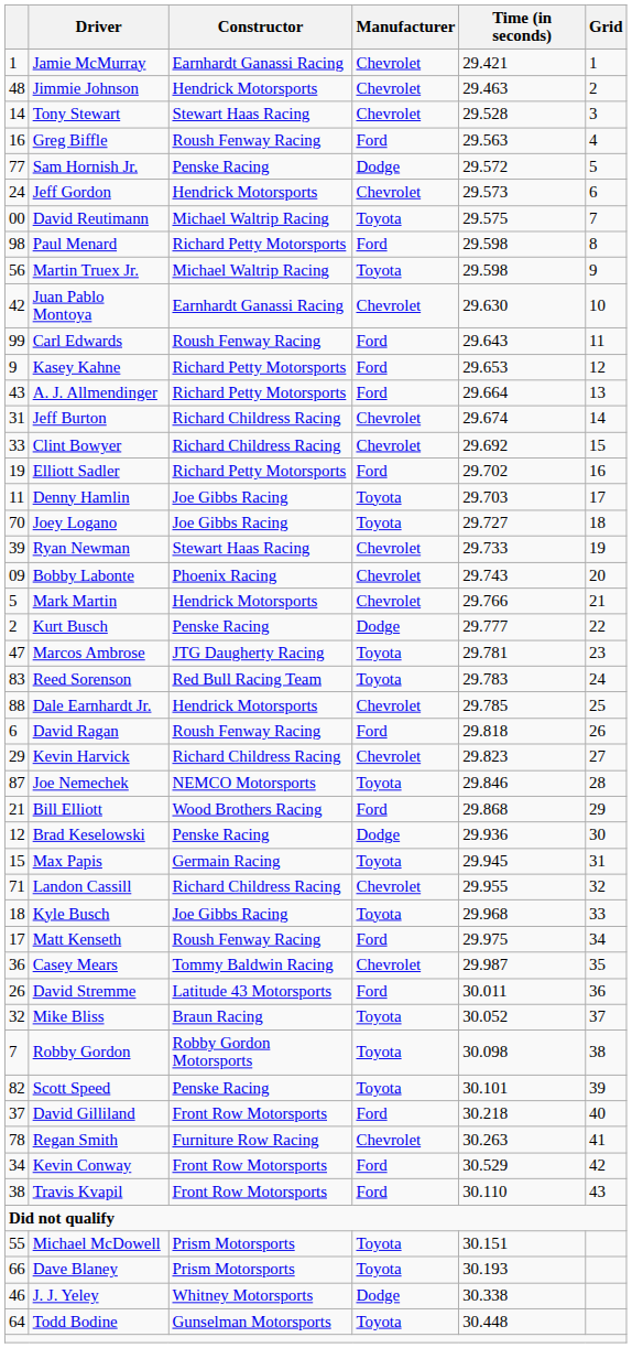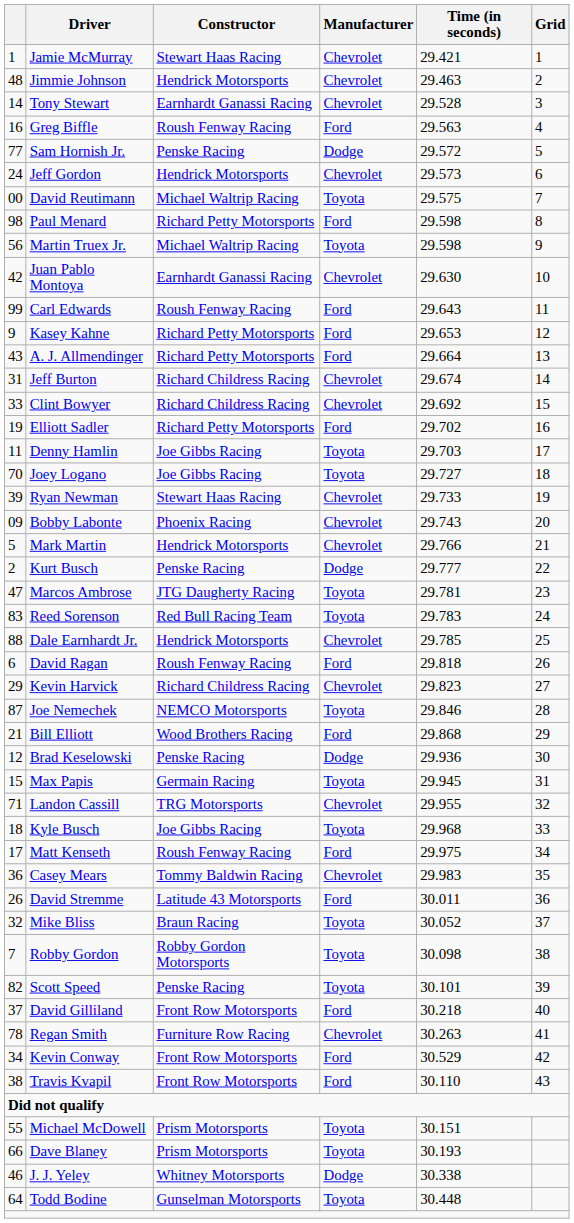 <table class=" sortable wikitable" border="1">
 <tr>
 <th></th>
 <th>Driver</th>
 <th>Constructor</th>
 <th>Manufacturer</th>
 <th>Time (in seconds)</th>
 <th>Grid</th>
 </tr>
 <tr>
 <td>1</td>
 <td><a href='#'>Jamie McMurray</a></td>
-<td><a href='#'>Earnhardt Ganassi Racing</a></td>
+<td><a href='#'>Stewart Haas Racing</a></td>
 <td><a href='#'>Chevrolet</a></td>
 <td>29.421</td>
 <td>1</td>
 </tr>
 <tr>
 <td>48</td>
 <td><a href='#'>Jimmie Johnson</a></td>
 <td><a href='#'>Hendrick Motorsports</a></td>
 <td><a href='#'>Chevrolet</a></td>
 <td>29.463</td>
 <td>2</td>
 </tr>
 <tr>
 <td>14</td>
 <td><a href='#'>Tony Stewart</a></td>
-<td><a href='#'>Stewart Haas Racing</a></td>
+<td><a href='#'>Earnhardt Ganassi Racing</a></td>
 <td><a href='#'>Chevrolet</a></td>
 <td>29.528</td>
 <td>3</td>
 </tr>
 <tr>
 <td>16</td>
 <td><a href='#'>Greg Biffle</a></td>
 <td><a href='#'>Roush Fenway Racing</a></td>
 <td><a href='#'>Ford</a></td>
 <td>29.563</td>
 <td>4</td>
 </tr>
 <tr>
 <td>77</td>
 <td><a href='#'>Sam Hornish Jr.</a></td>
 <td><a href='#'>Penske Racing</a></td>
 <td><a href='#'>Dodge</a></td>
 <td>29.572</td>
 <td>5</td>
 </tr>
 <tr>
 <td>24</td>
 <td><a href='#'>Jeff Gordon</a></td>
 <td><a href='#'>Hendrick Motorsports</a></td>
 <td><a href='#'>Chevrolet</a></td>
 <td>29.573</td>
 <td>6</td>
 </tr>
 <tr>
 <td>00</td>
 <td><a href='#'>David Reutimann</a></td>
 <td><a href='#'>Michael Waltrip Racing</a></td>
 <td><a href='#'>Toyota</a></td>
 <td>29.575</td>
 <td>7</td>
 </tr>
 <tr>
 <td>98</td>
 <td><a href='#'>Paul Menard</a></td>
 <td><a href='#'>Richard Petty Motorsports</a></td>
 <td><a href='#'>Ford</a></td>
 <td>29.598</td>
 <td>8</td>
 </tr>
 <tr>
 <td>56</td>
 <td><a href='#'>Martin Truex Jr.</a></td>
 <td><a href='#'>Michael Waltrip Racing</a></td>
 <td><a href='#'>Toyota</a></td>
 <td>29.598</td>
 <td>9</td>
 </tr>
 <tr>
 <td>42</td>
 <td><a href='#'>Juan Pablo Montoya</a></td>
 <td><a href='#'>Earnhardt Ganassi Racing</a></td>
 <td><a href='#'>Chevrolet</a></td>
 <td>29.630</td>
 <td>10</td>
 </tr>
 <tr>
 <td>99</td>
 <td><a href='#'>Carl Edwards</a></td>
 <td><a href='#'>Roush Fenway Racing</a></td>
 <td><a href='#'>Ford</a></td>
 <td>29.643</td>
 <td>11</td>
 </tr>
 <tr>
 <td>9</td>
 <td><a href='#'>Kasey Kahne</a></td>
 <td><a href='#'>Richard Petty Motorsports</a></td>
 <td><a href='#'>Ford</a></td>
 <td>29.653</td>
 <td>12</td>
 </tr>
 <tr>
 <td>43</td>
 <td><a href='#'>A. J. Allmendinger</a></td>
 <td><a href='#'>Richard Petty Motorsports</a></td>
 <td><a href='#'>Ford</a></td>
 <td>29.664</td>
 <td>13</td>
 </tr>
 <tr>
 <td>31</td>
 <td><a href='#'>Jeff Burton</a></td>
 <td><a href='#'>Richard Childress Racing</a></td>
 <td><a href='#'>Chevrolet</a></td>
 <td>29.674</td>
 <td>14</td>
 </tr>
 <tr>
 <td>33</td>
 <td><a href='#'>Clint Bowyer</a></td>
 <td><a href='#'>Richard Childress Racing</a></td>
 <td><a href='#'>Chevrolet</a></td>
 <td>29.692</td>
 <td>15</td>
 </tr>
 <tr>
 <td>19</td>
 <td><a href='#'>Elliott Sadler</a></td>
 <td><a href='#'>Richard Petty Motorsports</a></td>
 <td><a href='#'>Ford</a></td>
 <td>29.702</td>
 <td>16</td>
 </tr>
 <tr>
 <td>11</td>
 <td><a href='#'>Denny Hamlin</a></td>
 <td><a href='#'>Joe Gibbs Racing</a></td>
 <td><a href='#'>Toyota</a></td>
 <td>29.703</td>
 <td>17</td>
 </tr>
 <tr>
 <td>70</td>
 <td><a href='#'>Joey Logano</a></td>
 <td><a href='#'>Joe Gibbs Racing</a></td>
 <td><a href='#'>Toyota</a></td>
 <td>29.727</td>
 <td>18</td>
 </tr>
 <tr>
 <td>39</td>
 <td><a href='#'>Ryan Newman</a></td>
 <td><a href='#'>Stewart Haas Racing</a></td>
 <td><a href='#'>Chevrolet</a></td>
 <td>29.733</td>
 <td>19</td>
 </tr>
 <tr>
 <td>09</td>
 <td><a href='#'>Bobby Labonte</a></td>
 <td><a href='#'>Phoenix Racing</a></td>
 <td><a href='#'>Chevrolet</a></td>
 <td>29.743</td>
 <td>20</td>
 </tr>
 <tr>
 <td>5</td>
 <td><a href='#'>Mark Martin</a></td>
 <td><a href='#'>Hendrick Motorsports</a></td>
 <td><a href='#'>Chevrolet</a></td>
 <td>29.766</td>
 <td>21</td>
 </tr>
 <tr>
 <td>2</td>
 <td><a href='#'>Kurt Busch</a></td>
 <td><a href='#'>Penske Racing</a></td>
 <td><a href='#'>Dodge</a></td>
 <td>29.777</td>
 <td>22</td>
 </tr>
 <tr>
 <td>47</td>
 <td><a href='#'>Marcos Ambrose</a></td>
 <td><a href='#'>JTG Daugherty Racing</a></td>
 <td><a href='#'>Toyota</a></td>
 <td>29.781</td>
 <td>23</td>
 </tr>
 <tr>
 <td>83</td>
 <td><a href='#'>Reed Sorenson</a></td>
 <td><a href='#'>Red Bull Racing Team</a></td>
 <td><a href='#'>Toyota</a></td>
 <td>29.783</td>
 <td>24</td>
 </tr>
 <tr>
 <td>88</td>
 <td><a href='#'>Dale Earnhardt Jr.</a></td>
 <td><a href='#'>Hendrick Motorsports</a></td>
 <td><a href='#'>Chevrolet</a></td>
 <td>29.785</td>
 <td>25</td>
 </tr>
 <tr>
 <td>6</td>
 <td><a href='#'>David Ragan</a></td>
 <td><a href='#'>Roush Fenway Racing</a></td>
 <td><a href='#'>Ford</a></td>
 <td>29.818</td>
 <td>26</td>
 </tr>
 <tr>
 <td>29</td>
 <td><a href='#'>Kevin Harvick</a></td>
 <td><a href='#'>Richard Childress Racing</a></td>
 <td><a href='#'>Chevrolet</a></td>
 <td>29.823</td>
 <td>27</td>
 </tr>
 <tr>
 <td>87</td>
 <td><a href='#'>Joe Nemechek</a></td>
 <td><a href='#'>NEMCO Motorsports</a></td>
 <td><a href='#'>Toyota</a></td>
 <td>29.846</td>
 <td>28</td>
 </tr>
 <tr>
 <td>21</td>
 <td><a href='#'>Bill Elliott</a></td>
 <td><a href='#'>Wood Brothers Racing</a></td>
 <td><a href='#'>Ford</a></td>
 <td>29.868</td>
 <td>29</td>
 </tr>
 <tr>
 <td>12</td>
 <td><a href='#'>Brad Keselowski</a></td>
 <td><a href='#'>Penske Racing</a></td>
 <td><a href='#'>Dodge</a></td>
 <td>29.936</td>
 <td>30</td>
 </tr>
 <tr>
 <td>15</td>
 <td><a href='#'>Max Papis</a></td>
 <td><a href='#'>Germain Racing</a></td>
 <td><a href='#'>Toyota</a></td>
 <td>29.945</td>
 <td>31</td>
 </tr>
 <tr>
 <td>71</td>
 <td><a href='#'>Landon Cassill</a></td>
-<td><a href='#'>Richard Childress Racing</a></td>
+<td><a href='#'>TRG Motorsports</a></td>
 <td><a href='#'>Chevrolet</a></td>
 <td>29.955</td>
 <td>32</td>
 </tr>
 <tr>
 <td>18</td>
 <td><a href='#'>Kyle Busch</a></td>
 <td><a href='#'>Joe Gibbs Racing</a></td>
 <td><a href='#'>Toyota</a></td>
 <td>29.968</td>
 <td>33</td>
 </tr>
 <tr>
 <td>17</td>
 <td><a href='#'>Matt Kenseth</a></td>
 <td><a href='#'>Roush Fenway Racing</a></td>
 <td><a href='#'>Ford</a></td>
 <td>29.975</td>
 <td>34</td>
 </tr>
 <tr>
 <td>36</td>
 <td><a href='#'>Casey Mears</a></td>
 <td><a href='#'>Tommy Baldwin Racing</a></td>
 <td><a href='#'>Chevrolet</a></td>
-<td>29.987</td>
+<td>29.983</td>
 <td>35</td>
 </tr>
 <tr>
 <td>26</td>
 <td><a href='#'>David Stremme</a></td>
 <td><a href='#'>Latitude 43 Motorsports</a></td>
 <td><a href='#'>Ford</a></td>
 <td>30.011</td>
 <td>36</td>
 </tr>
 <tr>
 <td>32</td>
 <td><a href='#'>Mike Bliss</a></td>
 <td><a href='#'>Braun Racing</a></td>
 <td><a href='#'>Toyota</a></td>
 <td>30.052</td>
 <td>37</td>
 </tr>
 <tr>
 <td>7</td>
 <td><a href='#'>Robby Gordon</a></td>
 <td><a href='#'>Robby Gordon Motorsports</a></td>
 <td><a href='#'>Toyota</a></td>
 <td>30.098</td>
 <td>38</td>
 </tr>
 <tr>
 <td>82</td>
 <td><a href='#'>Scott Speed</a></td>
 <td><a href='#'>Penske Racing</a></td>
 <td><a href='#'>Toyota</a></td>
 <td>30.101</td>
 <td>39</td>
 </tr>
 <tr>
 <td>37</td>
 <td><a href='#'>David Gilliland</a></td>
 <td><a href='#'>Front Row Motorsports</a></td>
 <td><a href='#'>Ford</a></td>
 <td>30.218</td>
 <td>40</td>
 </tr>
 <tr>
 <td>78</td>
 <td><a href='#'>Regan Smith</a></td>
 <td><a href='#'>Furniture Row Racing</a></td>
 <td><a href='#'>Chevrolet</a></td>
 <td>30.263</td>
 <td>41</td>
 </tr>
 <tr>
 <td>34</td>
 <td><a href='#'>Kevin Conway</a></td>
 <td><a href='#'>Front Row Motorsports</a></td>
 <td><a href='#'>Ford</a></td>
 <td>30.529</td>
 <td>42</td>
 </tr>
 <tr>
 <td>38</td>
 <td><a href='#'>Travis Kvapil</a></td>
 <td><a href='#'>Front Row Motorsports</a></td>
 <td><a href='#'>Ford</a></td>
 <td>30.110</td>
 <td>43</td>
 </tr>
 <tr>
 <td colspan="6"><strong>Did not qualify</strong></td>
 </tr>
 <tr>
 <td>55</td>
 <td><a href='#'>Michael McDowell</a></td>
 <td><a href='#'>Prism Motorsports</a></td>
 <td><a href='#'>Toyota</a></td>
 <td>30.151</td>
 <td></td>
 </tr>
 <tr>
 <td>66</td>
 <td><a href='#'>Dave Blaney</a></td>
 <td><a href='#'>Prism Motorsports</a></td>
 <td><a href='#'>Toyota</a></td>
 <td>30.193</td>
 <td></td>
 </tr>
 <tr>
 <td>46</td>
 <td><a href='#'>J. J. Yeley</a></td>
 <td><a href='#'>Whitney Motorsports</a></td>
 <td><a href='#'>Dodge</a></td>
 <td>30.338</td>
 <td></td>
 </tr>
 <tr>
 <td>64</td>
 <td><a href='#'>Todd Bodine</a></td>
 <td><a href='#'>Gunselman Motorsports</a></td>
 <td><a href='#'>Toyota</a></td>
 <td>30.448</td>
 <td></td>
 </tr>
 <tr>
 <td colspan="6"></td>
 </tr>
 </table>
